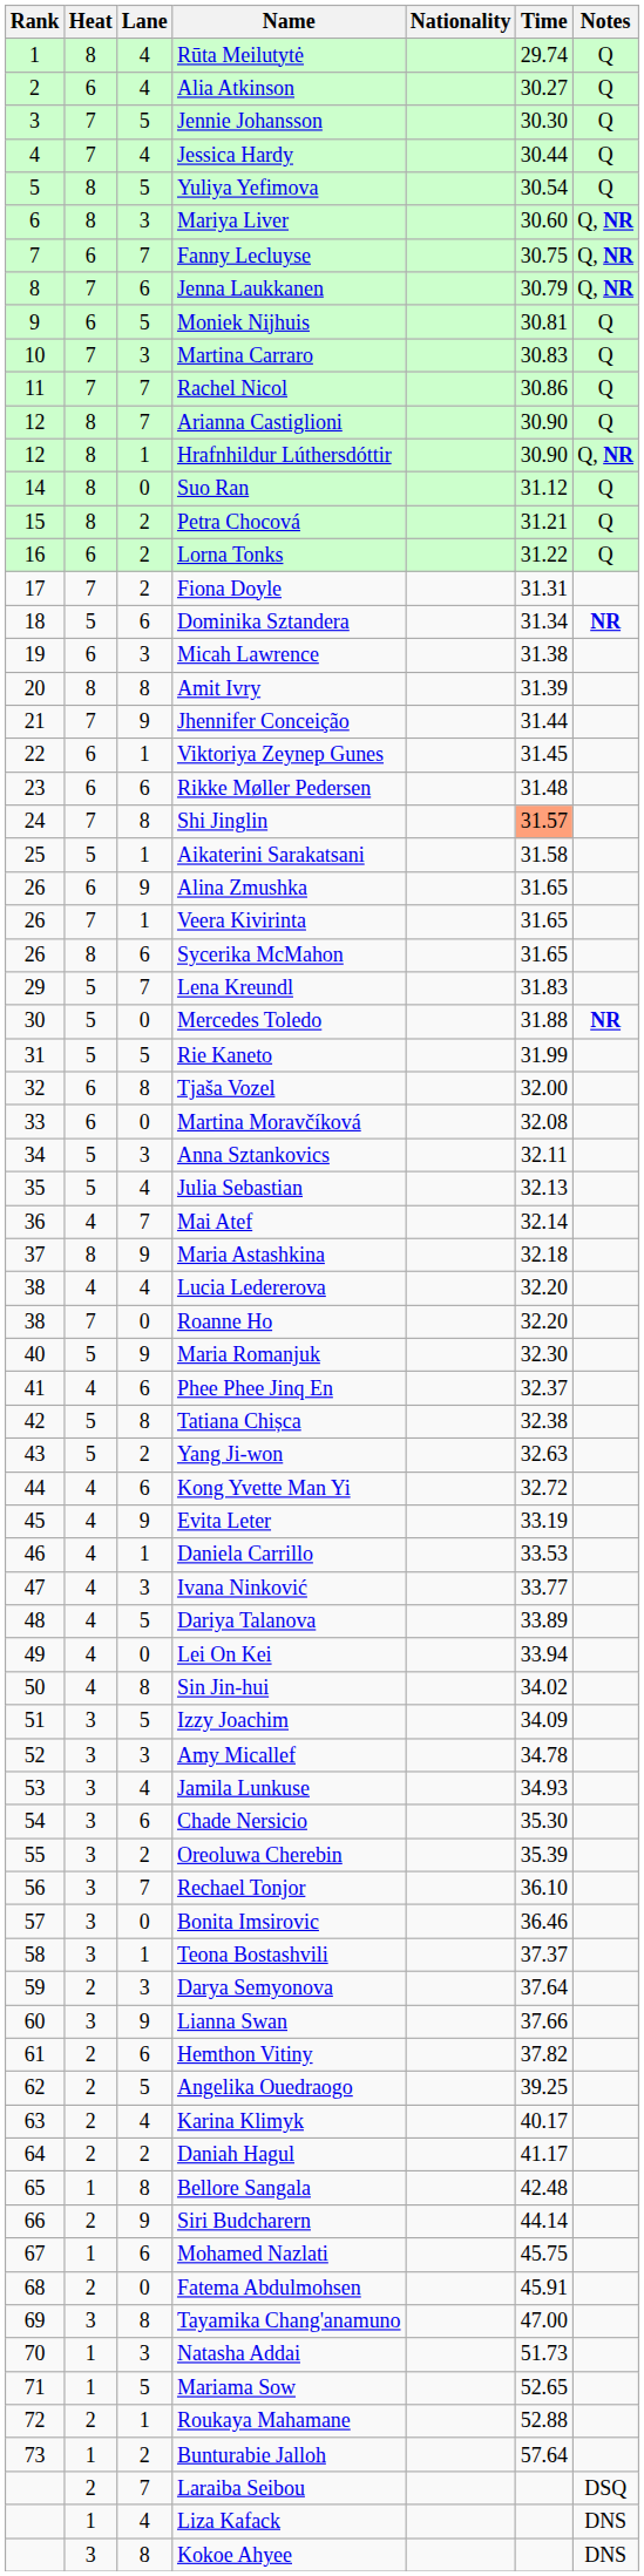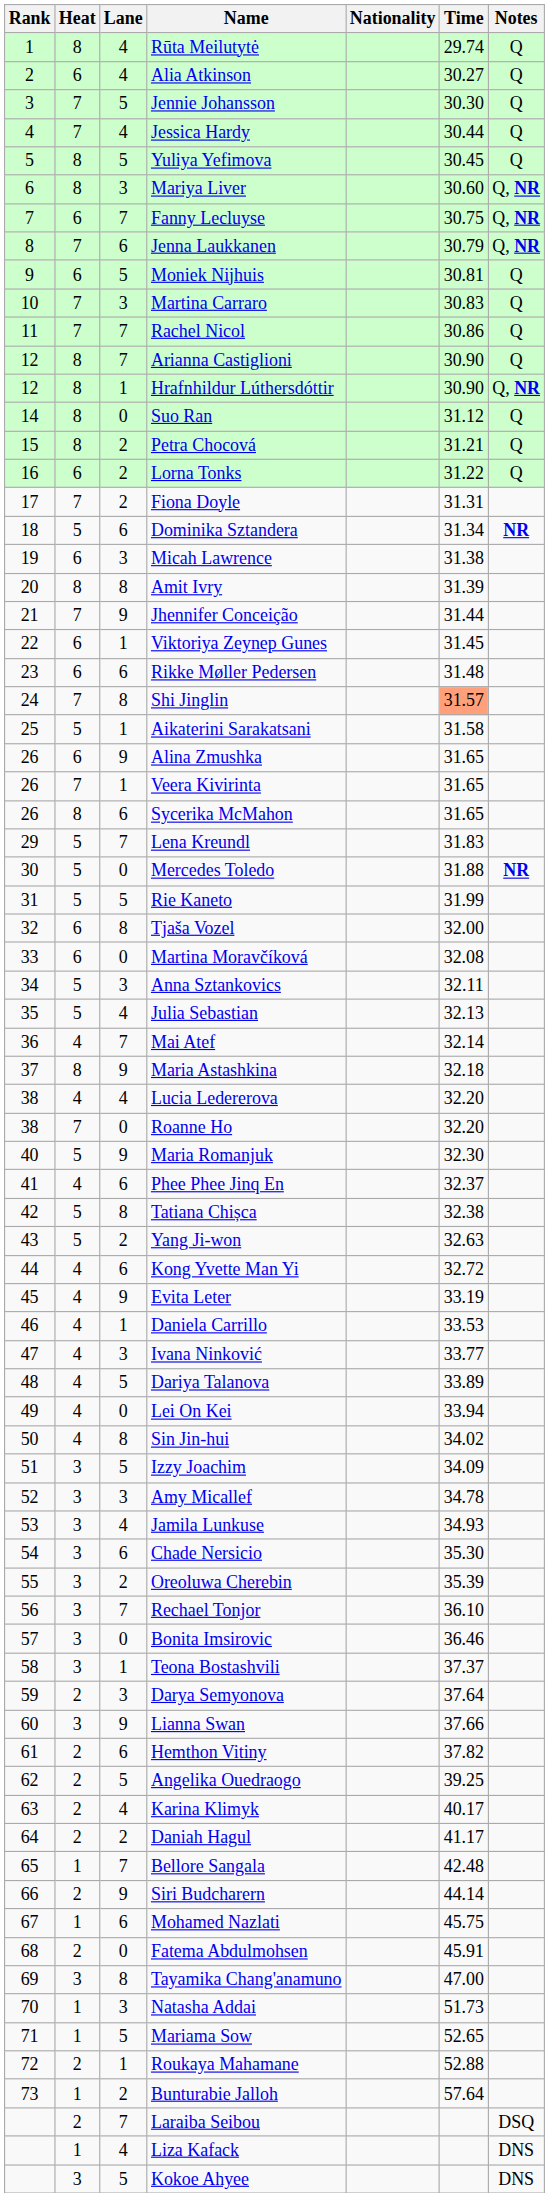 <table class="wikitable sortable" style="text-align:center">
 <tr>
 <th>Rank</th>
 <th>Heat</th>
 <th>Lane</th>
 <th>Name</th>
 <th>Nationality</th>
 <th>Time</th>
 <th>Notes</th>
 </tr>
 <tr bgcolor=ccffcc>
 <td>1</td>
 <td>8</td>
 <td>4</td>
 <td align=left><a href='#'>Rūta Meilutytė</a></td>
 <td align=left></td>
 <td>29.74</td>
 <td>Q</td>
 </tr>
 <tr bgcolor=ccffcc>
 <td>2</td>
 <td>6</td>
 <td>4</td>
 <td align=left><a href='#'>Alia Atkinson</a></td>
 <td align=left></td>
 <td>30.27</td>
 <td>Q</td>
 </tr>
 <tr bgcolor=ccffcc>
 <td>3</td>
 <td>7</td>
 <td>5</td>
 <td align=left><a href='#'>Jennie Johansson</a></td>
 <td align=left></td>
 <td>30.30</td>
 <td>Q</td>
 </tr>
 <tr bgcolor=ccffcc>
 <td>4</td>
 <td>7</td>
 <td>4</td>
 <td align=left><a href='#'>Jessica Hardy</a></td>
 <td align=left></td>
 <td>30.44</td>
 <td>Q</td>
 </tr>
 <tr bgcolor=ccffcc>
 <td>5</td>
 <td>8</td>
 <td>5</td>
 <td align=left><a href='#'>Yuliya Yefimova</a></td>
 <td align=left></td>
-<td>30.54</td>
+<td>30.45</td>
 <td>Q</td>
 </tr>
 <tr bgcolor=ccffcc>
 <td>6</td>
 <td>8</td>
 <td>3</td>
 <td align=left><a href='#'>Mariya Liver</a></td>
 <td align=left></td>
 <td>30.60</td>
 <td>Q, <strong><a href='#'>NR</a></strong></td>
 </tr>
 <tr bgcolor=ccffcc>
 <td>7</td>
 <td>6</td>
 <td>7</td>
 <td align=left><a href='#'>Fanny Lecluyse</a></td>
 <td align=left></td>
 <td>30.75</td>
 <td>Q, <strong><a href='#'>NR</a></strong></td>
 </tr>
 <tr bgcolor=ccffcc>
 <td>8</td>
 <td>7</td>
 <td>6</td>
 <td align=left><a href='#'>Jenna Laukkanen</a></td>
 <td align=left></td>
 <td>30.79</td>
 <td>Q, <strong><a href='#'>NR</a></strong></td>
 </tr>
 <tr bgcolor=ccffcc>
 <td>9</td>
 <td>6</td>
 <td>5</td>
 <td align=left><a href='#'>Moniek Nijhuis</a></td>
 <td align=left></td>
 <td>30.81</td>
 <td>Q</td>
 </tr>
 <tr bgcolor=ccffcc>
 <td>10</td>
 <td>7</td>
 <td>3</td>
 <td align=left><a href='#'>Martina Carraro</a></td>
 <td align=left></td>
 <td>30.83</td>
 <td>Q</td>
 </tr>
 <tr bgcolor=ccffcc>
 <td>11</td>
 <td>7</td>
 <td>7</td>
 <td align=left><a href='#'>Rachel Nicol</a></td>
 <td align=left></td>
 <td>30.86</td>
 <td>Q</td>
 </tr>
 <tr bgcolor=ccffcc>
 <td>12</td>
 <td>8</td>
 <td>7</td>
 <td align=left><a href='#'>Arianna Castiglioni</a></td>
 <td align=left></td>
 <td>30.90</td>
 <td>Q</td>
 </tr>
 <tr bgcolor=ccffcc>
 <td>12</td>
 <td>8</td>
 <td>1</td>
 <td align=left><a href='#'>Hrafnhildur Lúthersdóttir</a></td>
 <td align=left></td>
 <td>30.90</td>
 <td>Q, <strong><a href='#'>NR</a></strong></td>
 </tr>
 <tr bgcolor=ccffcc>
 <td>14</td>
 <td>8</td>
 <td>0</td>
 <td align=left><a href='#'>Suo Ran</a></td>
 <td align=left></td>
 <td>31.12</td>
 <td>Q</td>
 </tr>
 <tr bgcolor=ccffcc>
 <td>15</td>
 <td>8</td>
 <td>2</td>
 <td align=left><a href='#'>Petra Chocová</a></td>
 <td align=left></td>
 <td>31.21</td>
 <td>Q</td>
 </tr>
 <tr bgcolor=ccffcc>
 <td>16</td>
 <td>6</td>
 <td>2</td>
 <td align=left><a href='#'>Lorna Tonks</a></td>
 <td align=left></td>
 <td>31.22</td>
 <td>Q</td>
 </tr>
 <tr>
 <td>17</td>
 <td>7</td>
 <td>2</td>
 <td align=left><a href='#'>Fiona Doyle</a></td>
 <td align=left></td>
 <td>31.31</td>
 <td></td>
 </tr>
 <tr>
 <td>18</td>
 <td>5</td>
 <td>6</td>
 <td align=left><a href='#'>Dominika Sztandera</a></td>
 <td align=left></td>
 <td>31.34</td>
 <td><strong><a href='#'>NR</a></strong></td>
 </tr>
 <tr>
 <td>19</td>
 <td>6</td>
 <td>3</td>
 <td align=left><a href='#'>Micah Lawrence</a></td>
 <td align=left></td>
 <td>31.38</td>
 <td></td>
 </tr>
 <tr>
 <td>20</td>
 <td>8</td>
 <td>8</td>
 <td align=left><a href='#'>Amit Ivry</a></td>
 <td align=left></td>
 <td>31.39</td>
 <td></td>
 </tr>
 <tr>
 <td>21</td>
 <td>7</td>
 <td>9</td>
 <td align=left><a href='#'>Jhennifer Conceição</a></td>
 <td align=left></td>
 <td>31.44</td>
 <td></td>
 </tr>
 <tr>
 <td>22</td>
 <td>6</td>
 <td>1</td>
 <td align=left><a href='#'>Viktoriya Zeynep Gunes</a></td>
 <td align=left></td>
 <td>31.45</td>
 <td></td>
 </tr>
 <tr>
 <td>23</td>
 <td>6</td>
 <td>6</td>
 <td align=left><a href='#'>Rikke Møller Pedersen</a></td>
 <td align=left></td>
 <td>31.48</td>
 <td></td>
 </tr>
 <tr>
 <td>24</td>
 <td>7</td>
 <td>8</td>
 <td align=left><a href='#'>Shi Jinglin</a></td>
 <td align=left></td>
 <td style="background: lightsalmon;">31.57</td>
 <td></td>
 </tr>
 <tr>
 <td>25</td>
 <td>5</td>
 <td>1</td>
 <td align=left><a href='#'>Aikaterini Sarakatsani</a></td>
 <td align=left></td>
 <td>31.58</td>
 <td></td>
 </tr>
 <tr>
 <td>26</td>
 <td>6</td>
 <td>9</td>
 <td align=left><a href='#'>Alina Zmushka</a></td>
 <td align=left></td>
 <td>31.65</td>
 <td></td>
 </tr>
 <tr>
 <td>26</td>
 <td>7</td>
 <td>1</td>
 <td align=left><a href='#'>Veera Kivirinta</a></td>
 <td align=left></td>
 <td>31.65</td>
 <td></td>
 </tr>
 <tr>
 <td>26</td>
 <td>8</td>
 <td>6</td>
 <td align=left><a href='#'>Sycerika McMahon</a></td>
 <td align=left></td>
 <td>31.65</td>
 <td></td>
 </tr>
 <tr>
 <td>29</td>
 <td>5</td>
 <td>7</td>
 <td align=left><a href='#'>Lena Kreundl</a></td>
 <td align=left></td>
 <td>31.83</td>
 <td></td>
 </tr>
 <tr>
 <td>30</td>
 <td>5</td>
 <td>0</td>
 <td align=left><a href='#'>Mercedes Toledo</a></td>
 <td align=left></td>
 <td>31.88</td>
 <td><strong><a href='#'>NR</a></strong></td>
 </tr>
 <tr>
 <td>31</td>
 <td>5</td>
 <td>5</td>
 <td align=left><a href='#'>Rie Kaneto</a></td>
 <td align=left></td>
 <td>31.99</td>
 <td></td>
 </tr>
 <tr>
 <td>32</td>
 <td>6</td>
 <td>8</td>
 <td align=left><a href='#'>Tjaša Vozel</a></td>
 <td align=left></td>
 <td>32.00</td>
 <td></td>
 </tr>
 <tr>
 <td>33</td>
 <td>6</td>
 <td>0</td>
 <td align=left><a href='#'>Martina Moravčíková</a></td>
 <td align=left></td>
 <td>32.08</td>
 <td></td>
 </tr>
 <tr>
 <td>34</td>
 <td>5</td>
 <td>3</td>
 <td align=left><a href='#'>Anna Sztankovics</a></td>
 <td align=left></td>
 <td>32.11</td>
 <td></td>
 </tr>
 <tr>
 <td>35</td>
 <td>5</td>
 <td>4</td>
 <td align=left><a href='#'>Julia Sebastian</a></td>
 <td align=left></td>
 <td>32.13</td>
 <td></td>
 </tr>
 <tr>
 <td>36</td>
 <td>4</td>
 <td>7</td>
 <td align=left><a href='#'>Mai Atef</a></td>
 <td align=left></td>
 <td>32.14</td>
 <td></td>
 </tr>
 <tr>
 <td>37</td>
 <td>8</td>
 <td>9</td>
 <td align=left><a href='#'>Maria Astashkina</a></td>
 <td align=left></td>
 <td>32.18</td>
 <td></td>
 </tr>
 <tr>
 <td>38</td>
 <td>4</td>
 <td>4</td>
 <td align=left><a href='#'>Lucia Ledererova</a></td>
 <td align=left></td>
 <td>32.20</td>
 <td></td>
 </tr>
 <tr>
 <td>38</td>
 <td>7</td>
 <td>0</td>
 <td align=left><a href='#'>Roanne Ho</a></td>
 <td align=left></td>
 <td>32.20</td>
 <td></td>
 </tr>
 <tr>
 <td>40</td>
 <td>5</td>
 <td>9</td>
 <td align=left><a href='#'>Maria Romanjuk</a></td>
 <td align=left></td>
 <td>32.30</td>
 <td></td>
 </tr>
 <tr>
 <td>41</td>
 <td>4</td>
 <td>6</td>
 <td align=left><a href='#'>Phee Phee Jinq En</a></td>
 <td align=left></td>
 <td>32.37</td>
 <td></td>
 </tr>
 <tr>
 <td>42</td>
 <td>5</td>
 <td>8</td>
 <td align=left><a href='#'>Tatiana Chișca</a></td>
 <td align=left></td>
 <td>32.38</td>
 <td></td>
 </tr>
 <tr>
 <td>43</td>
 <td>5</td>
 <td>2</td>
 <td align=left><a href='#'>Yang Ji-won</a></td>
 <td align=left></td>
 <td>32.63</td>
 <td></td>
 </tr>
 <tr>
 <td>44</td>
 <td>4</td>
 <td>6</td>
 <td align=left><a href='#'>Kong Yvette Man Yi</a></td>
 <td align=left></td>
 <td>32.72</td>
 <td></td>
 </tr>
 <tr>
 <td>45</td>
 <td>4</td>
 <td>9</td>
 <td align=left><a href='#'>Evita Leter</a></td>
 <td align=left></td>
 <td>33.19</td>
 <td></td>
 </tr>
 <tr>
 <td>46</td>
 <td>4</td>
 <td>1</td>
 <td align=left><a href='#'>Daniela Carrillo</a></td>
 <td align=left></td>
 <td>33.53</td>
 <td></td>
 </tr>
 <tr>
 <td>47</td>
 <td>4</td>
 <td>3</td>
 <td align=left><a href='#'>Ivana Ninković</a></td>
 <td align=left></td>
 <td>33.77</td>
 <td></td>
 </tr>
 <tr>
 <td>48</td>
 <td>4</td>
 <td>5</td>
 <td align=left><a href='#'>Dariya Talanova</a></td>
 <td align=left></td>
 <td>33.89</td>
 <td></td>
 </tr>
 <tr>
 <td>49</td>
 <td>4</td>
 <td>0</td>
 <td align=left><a href='#'>Lei On Kei</a></td>
 <td align=left></td>
 <td>33.94</td>
 <td></td>
 </tr>
 <tr>
 <td>50</td>
 <td>4</td>
 <td>8</td>
 <td align=left><a href='#'>Sin Jin-hui</a></td>
 <td align=left></td>
 <td>34.02</td>
 <td></td>
 </tr>
 <tr>
 <td>51</td>
 <td>3</td>
 <td>5</td>
 <td align=left><a href='#'>Izzy Joachim</a></td>
 <td align=left></td>
 <td>34.09</td>
 <td></td>
 </tr>
 <tr>
 <td>52</td>
 <td>3</td>
 <td>3</td>
 <td align=left><a href='#'>Amy Micallef</a></td>
 <td align=left></td>
 <td>34.78</td>
 <td></td>
 </tr>
 <tr>
 <td>53</td>
 <td>3</td>
 <td>4</td>
 <td align=left><a href='#'>Jamila Lunkuse</a></td>
 <td align=left></td>
 <td>34.93</td>
 <td></td>
 </tr>
 <tr>
 <td>54</td>
 <td>3</td>
 <td>6</td>
 <td align=left><a href='#'>Chade Nersicio</a></td>
 <td align=left></td>
 <td>35.30</td>
 <td></td>
 </tr>
 <tr>
 <td>55</td>
 <td>3</td>
 <td>2</td>
 <td align=left><a href='#'>Oreoluwa Cherebin</a></td>
 <td align=left></td>
 <td>35.39</td>
 <td></td>
 </tr>
 <tr>
 <td>56</td>
 <td>3</td>
 <td>7</td>
 <td align=left><a href='#'>Rechael Tonjor</a></td>
 <td align=left></td>
 <td>36.10</td>
 <td></td>
 </tr>
 <tr>
 <td>57</td>
 <td>3</td>
 <td>0</td>
 <td align=left><a href='#'>Bonita Imsirovic</a></td>
 <td align=left></td>
 <td>36.46</td>
 <td></td>
 </tr>
 <tr>
 <td>58</td>
 <td>3</td>
 <td>1</td>
 <td align=left><a href='#'>Teona Bostashvili</a></td>
 <td align=left></td>
 <td>37.37</td>
 <td></td>
 </tr>
 <tr>
 <td>59</td>
 <td>2</td>
 <td>3</td>
 <td align=left><a href='#'>Darya Semyonova</a></td>
 <td align=left></td>
 <td>37.64</td>
 <td></td>
 </tr>
 <tr>
 <td>60</td>
 <td>3</td>
 <td>9</td>
 <td align=left><a href='#'>Lianna Swan</a></td>
 <td align=left></td>
 <td>37.66</td>
 <td></td>
 </tr>
 <tr>
 <td>61</td>
 <td>2</td>
 <td>6</td>
 <td align=left><a href='#'>Hemthon Vitiny</a></td>
 <td align=left></td>
 <td>37.82</td>
 <td></td>
 </tr>
 <tr>
 <td>62</td>
 <td>2</td>
 <td>5</td>
 <td align=left><a href='#'>Angelika Ouedraogo</a></td>
 <td align=left></td>
 <td>39.25</td>
 <td></td>
 </tr>
 <tr>
 <td>63</td>
 <td>2</td>
 <td>4</td>
 <td align=left><a href='#'>Karina Klimyk</a></td>
 <td align=left></td>
 <td>40.17</td>
 <td></td>
 </tr>
 <tr>
 <td>64</td>
 <td>2</td>
 <td>2</td>
 <td align=left><a href='#'>Daniah Hagul</a></td>
 <td align=left></td>
 <td>41.17</td>
 <td></td>
 </tr>
 <tr>
 <td>65</td>
 <td>1</td>
-<td>8</td>
+<td>7</td>
 <td align=left><a href='#'>Bellore Sangala</a></td>
 <td align=left></td>
 <td>42.48</td>
 <td></td>
 </tr>
 <tr>
 <td>66</td>
 <td>2</td>
 <td>9</td>
 <td align=left><a href='#'>Siri Budcharern</a></td>
 <td align=left></td>
 <td>44.14</td>
 <td></td>
 </tr>
 <tr>
 <td>67</td>
 <td>1</td>
 <td>6</td>
 <td align=left><a href='#'>Mohamed Nazlati</a></td>
 <td align=left></td>
 <td>45.75</td>
 <td></td>
 </tr>
 <tr>
 <td>68</td>
 <td>2</td>
 <td>0</td>
 <td align=left><a href='#'>Fatema Abdulmohsen</a></td>
 <td align=left></td>
 <td>45.91</td>
 <td></td>
 </tr>
 <tr>
 <td>69</td>
 <td>3</td>
 <td>8</td>
 <td align=left><a href='#'>Tayamika Chang'anamuno</a></td>
 <td align=left></td>
 <td>47.00</td>
 <td></td>
 </tr>
 <tr>
 <td>70</td>
 <td>1</td>
 <td>3</td>
 <td align=left><a href='#'>Natasha Addai</a></td>
 <td align=left></td>
 <td>51.73</td>
 <td></td>
 </tr>
 <tr>
 <td>71</td>
 <td>1</td>
 <td>5</td>
 <td align=left><a href='#'>Mariama Sow</a></td>
 <td align=left></td>
 <td>52.65</td>
 <td></td>
 </tr>
 <tr>
 <td>72</td>
 <td>2</td>
 <td>1</td>
 <td align=left><a href='#'>Roukaya Mahamane</a></td>
 <td align=left></td>
 <td>52.88</td>
 <td></td>
 </tr>
 <tr>
 <td>73</td>
 <td>1</td>
 <td>2</td>
 <td align=left><a href='#'>Bunturabie Jalloh</a></td>
 <td align=left></td>
 <td>57.64</td>
 <td></td>
 </tr>
 <tr>
 <td></td>
 <td>2</td>
 <td>7</td>
 <td align=left><a href='#'>Laraiba Seibou</a></td>
 <td align=left></td>
 <td></td>
 <td>DSQ</td>
 </tr>
 <tr>
 <td></td>
 <td>1</td>
 <td>4</td>
 <td align=left><a href='#'>Liza Kafack</a></td>
 <td align=left></td>
 <td></td>
 <td>DNS</td>
 </tr>
 <tr>
 <td></td>
 <td>3</td>
-<td>8</td>
+<td>5</td>
 <td align=left><a href='#'>Kokoe Ahyee</a></td>
 <td align=left></td>
 <td></td>
 <td>DNS</td>
 </tr>
 </table>
